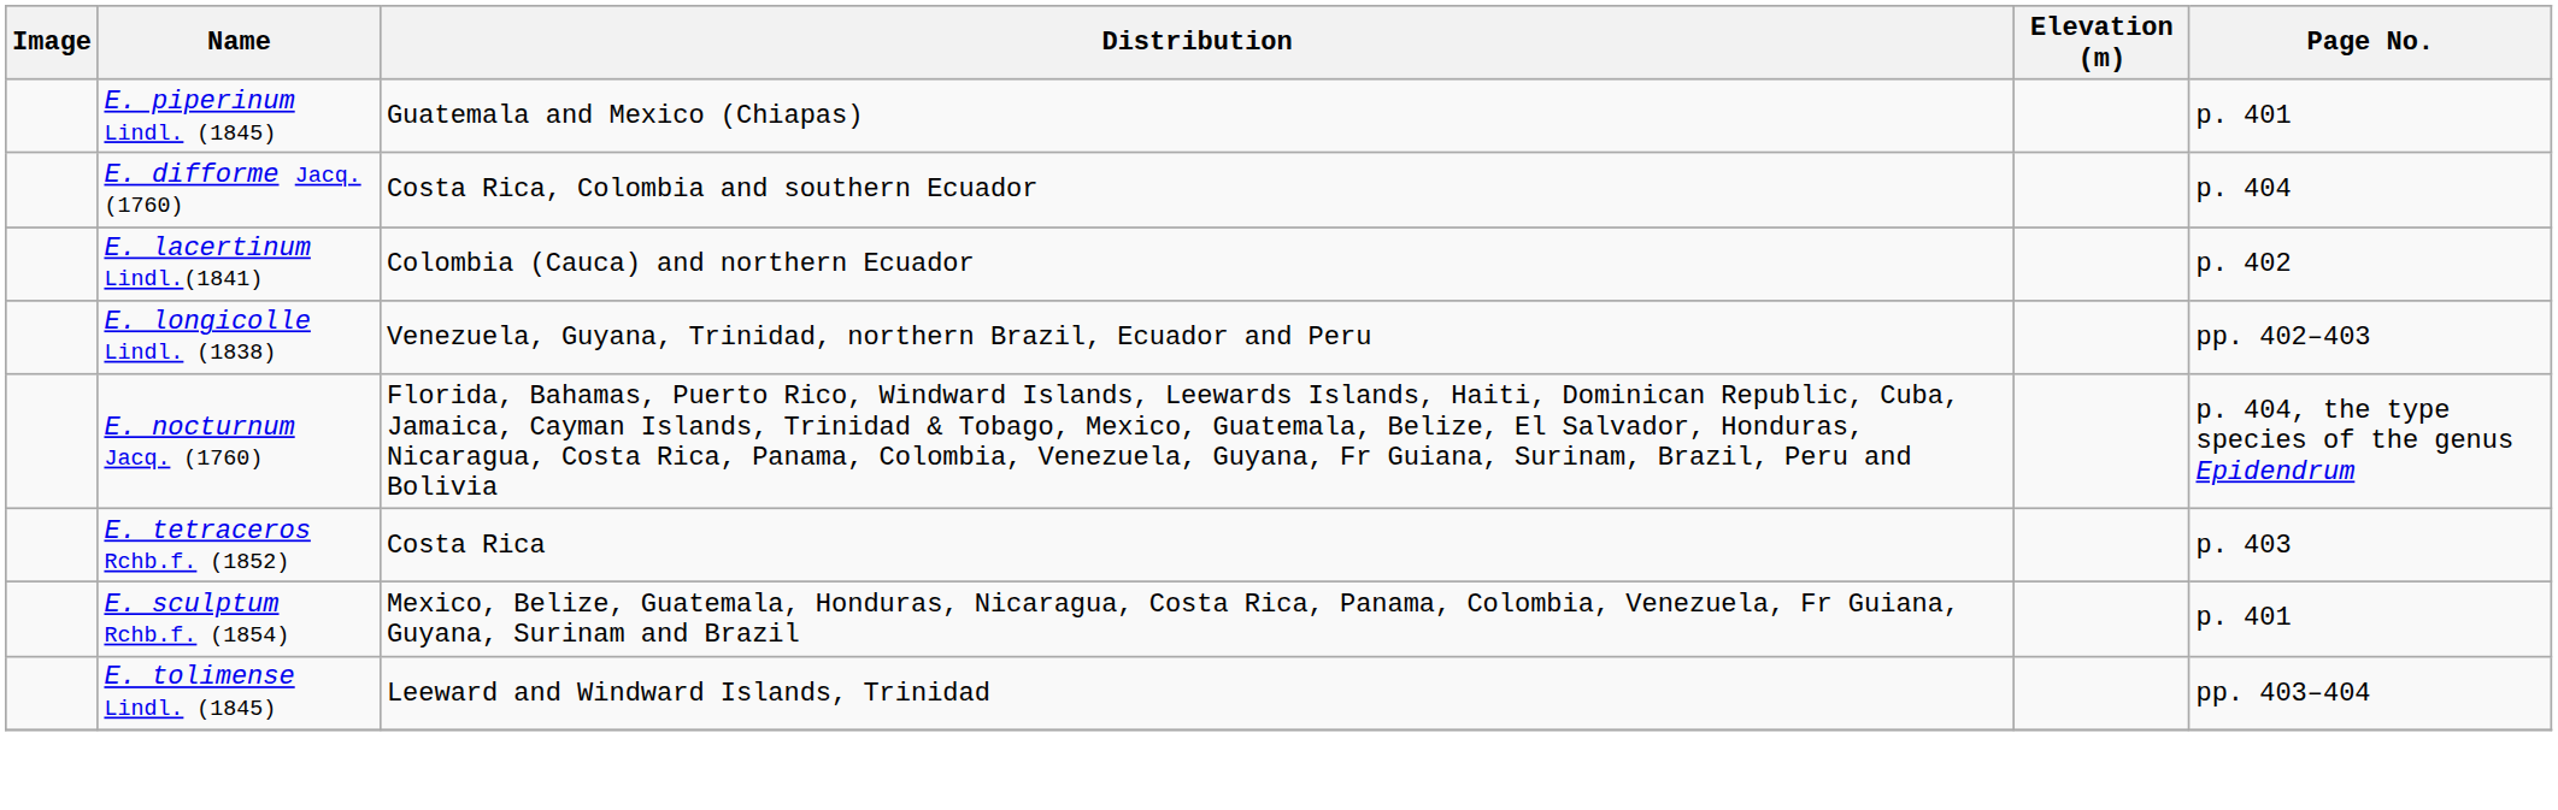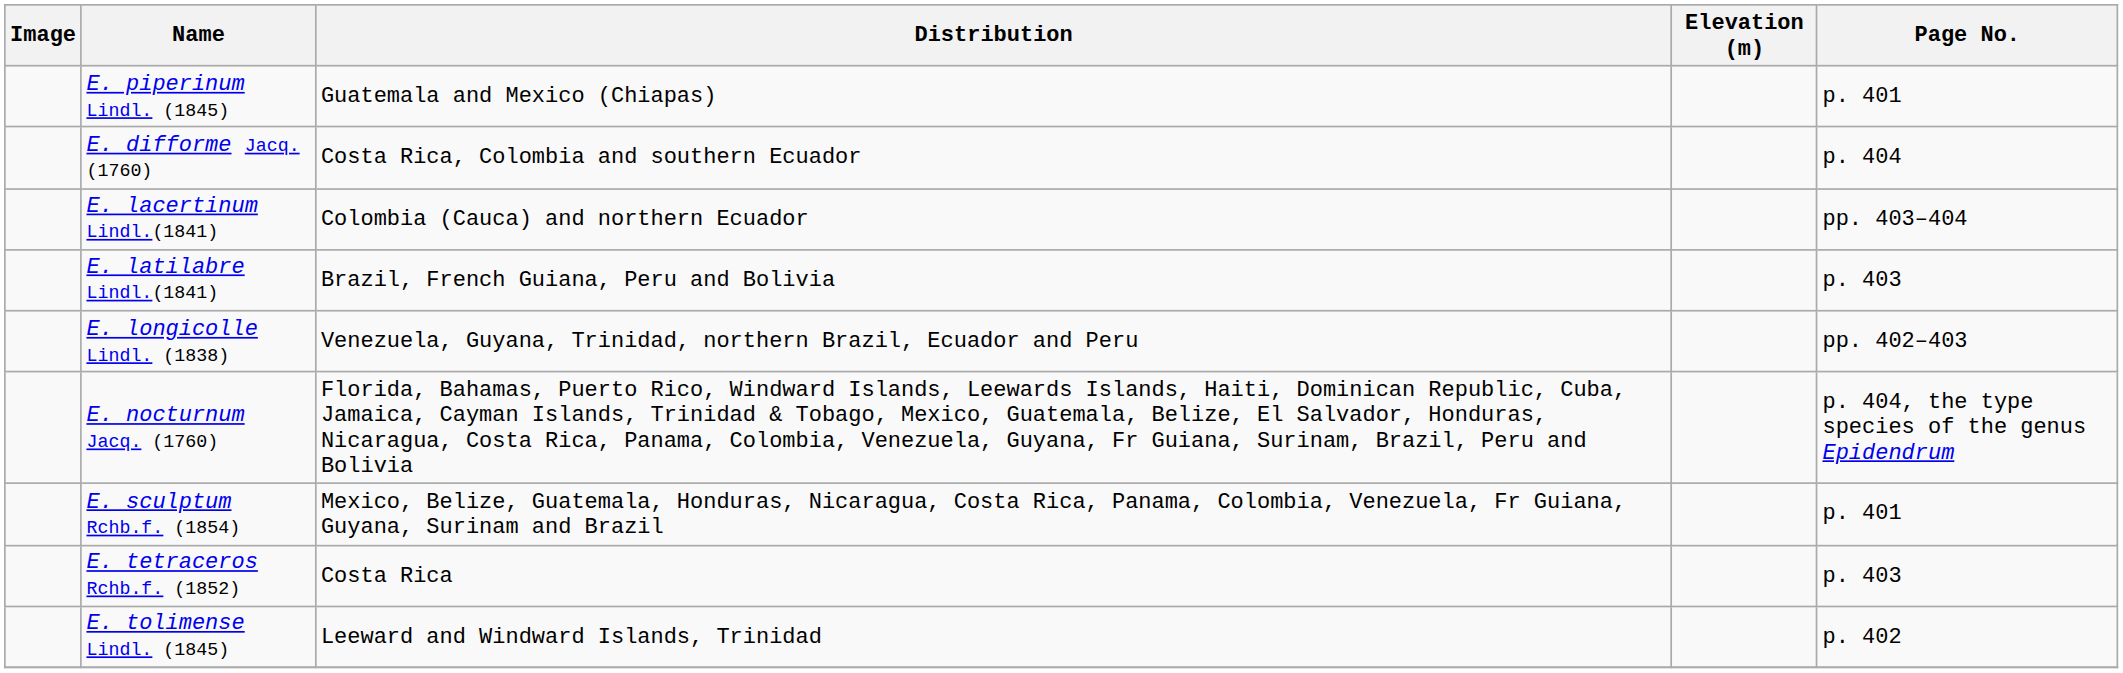 <table class="wikitable collapsible">
 <tr>
 <th>Image</th>
 <th>Name</th>
 <th>Distribution</th>
 <th>Elevation (m)</th>
 <th>Page No.</th>
 </tr>
 <tr>
 <td></td>
 <td><em><a href='#'>E. piperinum</a></em> <small><a href='#'>Lindl.</a> (1845)</small></td>
 <td>Guatemala and Mexico (Chiapas)</td>
 <td></td>
 <td>p. 401</td>
 </tr>
 <tr>
 <td></td>
 <td><em><a href='#'>E. difforme</a></em> <small><a href='#'>Jacq.</a>(1760)</small></td>
 <td>Costa Rica, Colombia and southern Ecuador</td>
 <td></td>
 <td>p. 404</td>
 </tr>
 <tr>
 <td></td>
 <td><em><a href='#'>E. lacertinum</a></em> <small><a href='#'>Lindl.</a>(1841)</small></td>
 <td>Colombia (Cauca) and northern Ecuador</td>
 <td></td>
-<td>p. 402</td>
+<td>pp. 403–404</td>
+</tr>
+<tr>
+<td></td>
+<td><em><a href='#'>E. latilabre</a></em> <small><a href='#'>Lindl.</a>(1841)</small></td>
+<td>Brazil, French Guiana, Peru and Bolivia</td>
+<td></td>
+<td>p. 403</td>
 </tr>
 <tr>
 <td></td>
 <td><em><a href='#'>E. longicolle</a></em> <small><a href='#'>Lindl.</a> (1838)</small></td>
 <td>Venezuela, Guyana, Trinidad, northern Brazil, Ecuador and Peru</td>
 <td></td>
 <td>pp. 402–403</td>
 </tr>
 <tr>
 <td></td>
 <td><em><a href='#'>E. nocturnum</a></em> <small><a href='#'>Jacq.</a> (1760)</small></td>
 <td>Florida, Bahamas, Puerto Rico, Windward Islands, Leewards Islands, Haiti, Dominican Republic, Cuba, Jamaica, Cayman Islands, Trinidad & Tobago, Mexico, Guatemala, Belize, El Salvador, Honduras, Nicaragua, Costa Rica, Panama, Colombia, Venezuela, Guyana, Fr Guiana, Surinam, Brazil, Peru and Bolivia</td>
 <td></td>
 <td>p. 404, the type species of the genus <em><a href='#'>Epidendrum</a></em></td>
 </tr>
 <tr>
 <td></td>
+<td><em><a href='#'>E. sculptum</a></em> <small><a href='#'>Rchb.f.</a> (1854)</small></td>
+<td>Mexico, Belize, Guatemala, Honduras, Nicaragua, Costa Rica, Panama, Colombia, Venezuela, Fr Guiana, Guyana, Surinam and Brazil</td>
+<td></td>
+<td>p. 401</td>
+</tr>
+<tr>
+<td></td>
 <td><em><a href='#'>E. tetraceros</a></em> <small><a href='#'>Rchb.f.</a> (1852)</small></td>
 <td>Costa Rica</td>
 <td></td>
 <td>p. 403</td>
 </tr>
 <tr>
 <td></td>
-<td><em><a href='#'>E. sculptum</a></em> <small><a href='#'>Rchb.f.</a> (1854)</small></td>
-<td>Mexico, Belize, Guatemala, Honduras, Nicaragua, Costa Rica, Panama, Colombia, Venezuela, Fr Guiana, Guyana, Surinam and Brazil</td>
-<td></td>
-<td>p. 401</td>
-</tr>
-<tr>
-<td></td>
 <td><em><a href='#'>E. tolimense</a></em> <small><a href='#'>Lindl.</a> (1845)</small></td>
 <td>Leeward and Windward Islands, Trinidad</td>
 <td></td>
-<td>pp. 403–404</td>
+<td>p. 402</td>
 </tr>
 <tr>
 </tr>
 </table>
